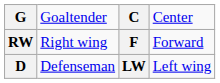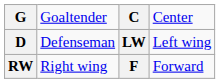 <table class="wikitable" style="font-size:90%;">
 <tr>
 <th>G</th>
 <td><a href='#'>Goaltender</a></td>
 <th>C</th>
 <td><a href='#'>Center</a></td>
 </tr>
 <tr>
+<th>D</th>
+<td><a href='#'>Defenseman</a></td>
+<th>LW</th>
+<td><a href='#'>Left wing</a></td>
+</tr>
+<tr>
 <th>RW</th>
 <td><a href='#'>Right wing</a></td>
 <th>F</th>
 <td><a href='#'>Forward</a></td>
 </tr>
-<tr>
-<th>D</th>
-<td><a href='#'>Defenseman</a></td>
-<th>LW</th>
-<td><a href='#'>Left wing</a></td>
-</tr>
 </table>
